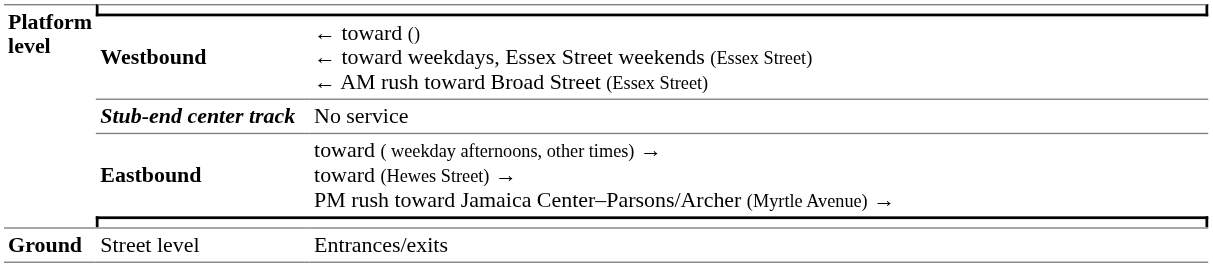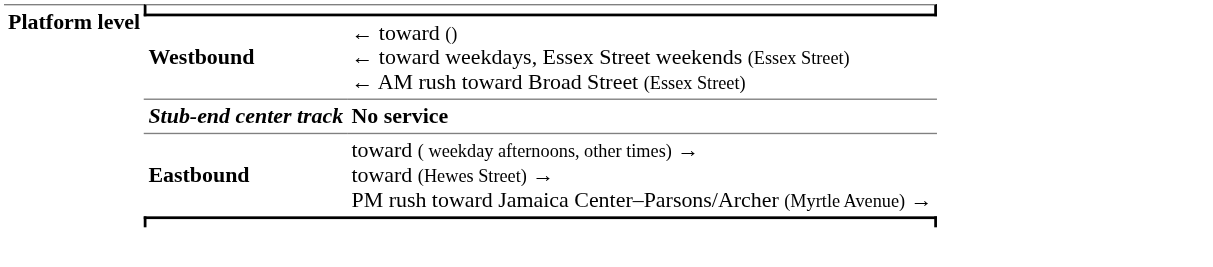 <table border=0 cellspacing=0 cellpadding=3>
 <tr>
 <td style="border-top:solid 1px gray;vertical-align:top;" rowspan=5><strong>Platform level</strong></td>
 <td style="border-top:solid 1px gray;border-right:solid 2px black;border-left:solid 2px black;border-bottom:solid 2px black;text-align:center;" colspan=2></td>
 </tr>
 <tr>
 <td><strong>Westbound</strong></td>
 <td>←  toward  <small> ()</small><br>←  toward  weekdays, Essex Street weekends <small>(Essex Street)</small><br>←  AM rush toward Broad Street <small> (Essex Street)</small></td>
 </tr>
 <tr>
 <td style="border-top:solid 1px gray;"><strong><em>Stub-end center track</em></strong></td>
-<td style="border-top:solid 1px gray;"> No service</td>
+<td style="border-top:solid 1px gray;"><strong> No service</strong></td>
 </tr>
 <tr>
 <td style="border-top:solid 1px gray;"><strong>Eastbound</strong></td>
 <td style="border-top:solid 1px gray;">  toward  <small>( weekday afternoons,  other times)</small> →<br>  toward  <small>(Hewes Street)</small> →<br>  PM rush toward Jamaica Center–Parsons/Archer <small>(Myrtle Avenue)</small> →</td>
 </tr>
 <tr>
 <td style="border-top:solid 2px black;border-right:solid 2px black;border-left:solid 2px black;text-align:center;" colspan=2></td>
 </tr>
-<tr>
-<td style="border-top:solid 1px gray;border-bottom:solid 1px gray;" width=50><strong>Ground</strong></td>
-<td style="border-top:solid 1px gray;border-bottom:solid 1px gray;" width=150>Street level</td>
-<td style="border-top:solid 1px gray;border-bottom:solid 1px gray;" width=650>Entrances/exits<br></td>
-</tr>
 </table>
